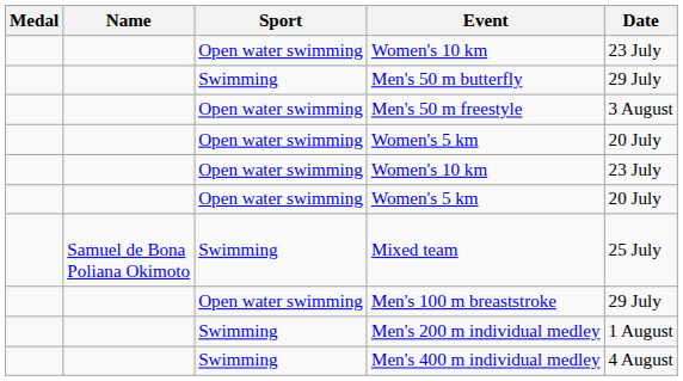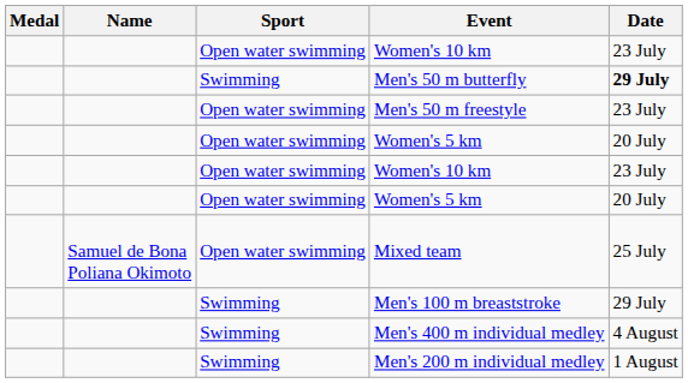 <table class="wikitable sortable" style="font-size:90%">
 <tr>
 <th>Medal</th>
 <th>Name</th>
 <th>Sport</th>
 <th>Event</th>
 <th>Date</th>
 </tr>
 <tr>
 <td></td>
 <td></td>
 <td><a href='#'>Open water swimming</a></td>
 <td><a href='#'>Women's 10 km</a></td>
 <td>23 July</td>
 </tr>
 <tr>
 <td></td>
 <td></td>
 <td><a href='#'>Swimming</a></td>
 <td><a href='#'>Men's 50 m butterfly</a></td>
-<td>29 July</td>
+<td><strong>29 July</strong></td>
 </tr>
 <tr>
 <td></td>
 <td></td>
 <td><a href='#'>Open water swimming</a></td>
 <td><a href='#'>Men's 50 m freestyle</a></td>
-<td>3 August</td>
+<td>23 July</td>
 </tr>
 <tr>
 <td></td>
 <td></td>
 <td><a href='#'>Open water swimming</a></td>
 <td><a href='#'>Women's 5 km</a></td>
 <td>20 July</td>
 </tr>
 <tr>
 <td></td>
 <td></td>
 <td><a href='#'>Open water swimming</a></td>
 <td><a href='#'>Women's 10 km</a></td>
 <td>23 July</td>
 </tr>
 <tr>
 <td></td>
 <td></td>
 <td><a href='#'>Open water swimming</a></td>
 <td><a href='#'>Women's 5 km</a></td>
 <td>20 July</td>
 </tr>
 <tr>
 <td></td>
 <td><br><a href='#'>Samuel de Bona</a><br><a href='#'>Poliana Okimoto</a></td>
-<td><a href='#'>Swimming</a></td>
+<td><a href='#'>Open water swimming</a></td>
 <td><a href='#'>Mixed team</a></td>
 <td>25 July</td>
 </tr>
 <tr>
 <td></td>
 <td></td>
-<td><a href='#'>Open water swimming</a></td>
+<td><a href='#'>Swimming</a></td>
 <td><a href='#'>Men's 100 m breaststroke</a></td>
 <td>29 July</td>
+</tr>
+<tr>
+<td></td>
+<td></td>
+<td><a href='#'>Swimming</a></td>
+<td><a href='#'>Men's 400 m individual medley</a></td>
+<td>4 August</td>
 </tr>
 <tr>
 <td></td>
 <td></td>
 <td><a href='#'>Swimming</a></td>
 <td><a href='#'>Men's 200 m individual medley</a></td>
 <td>1 August</td>
 </tr>
-<tr>
-<td></td>
-<td></td>
-<td><a href='#'>Swimming</a></td>
-<td><a href='#'>Men's 400 m individual medley</a></td>
-<td>4 August</td>
-</tr>
 </table>
